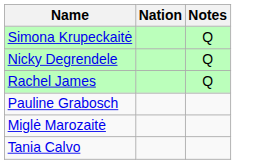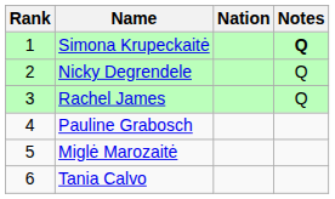 <table class="wikitable sortable" style="text-align:center">
 <tr>
+<th>Rank</th>
 <th>Name</th>
 <th>Nation</th>
 <th>Notes</th>
 </tr>
 <tr bgcolor=bbffbb>
+<td>1</td>
 <td align=left><a href='#'>Simona Krupeckaitė</a></td>
 <td align=left></td>
-<td>Q</td>
+<td><strong>Q</strong></td>
 </tr>
 <tr bgcolor=bbffbb>
+<td>2</td>
 <td align=left><a href='#'>Nicky Degrendele</a></td>
 <td align=left></td>
 <td>Q</td>
 </tr>
 <tr bgcolor=bbffbb>
+<td>3</td>
 <td align=left><a href='#'>Rachel James</a></td>
 <td align=left></td>
 <td>Q</td>
 </tr>
 <tr>
+<td>4</td>
 <td align=left><a href='#'>Pauline Grabosch</a></td>
 <td align=left></td>
 <td></td>
 </tr>
 <tr>
+<td>5</td>
 <td align=left><a href='#'>Miglė Marozaitė</a></td>
 <td align=left></td>
 <td></td>
 </tr>
 <tr>
+<td>6</td>
 <td align=left><a href='#'>Tania Calvo</a></td>
 <td align=left></td>
 <td></td>
 </tr>
 </table>
